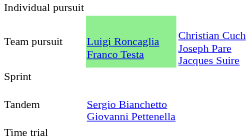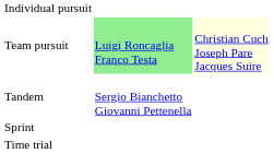 <table>
 <tr>
 <td>Individual pursuit</td>
 <td></td>
 <td></td>
 <td></td>
 </tr>
 <tr>
 <td>Team pursuit</td>
 <td style="background: lightgreen;"><br><a href='#'>Luigi Roncaglia</a><br><a href='#'>Franco Testa</a></td>
-<td><br><a href='#'>Christian Cuch</a><br><a href='#'>Joseph Pare</a><br><a href='#'>Jacques Suire</a></td>
+<td style="background: lightyellow;"><br><a href='#'>Christian Cuch</a><br><a href='#'>Joseph Pare</a><br><a href='#'>Jacques Suire</a></td>
+<td></td>
+</tr>
+<tr>
+<td>Tandem</td>
+<td><br><a href='#'>Sergio Bianchetto</a><br><a href='#'>Giovanni Pettenella</a></td>
+<td></td>
 <td></td>
 </tr>
 <tr>
 <td>Sprint</td>
 <td></td>
-<td></td>
-<td></td>
-</tr>
-<tr>
-<td>Tandem</td>
-<td><br><a href='#'>Sergio Bianchetto</a><br><a href='#'>Giovanni Pettenella</a></td>
 <td></td>
 <td></td>
 </tr>
 <tr>
 <td>Time trial</td>
 <td></td>
 <td></td>
 <td></td>
 </tr>
 </table>
